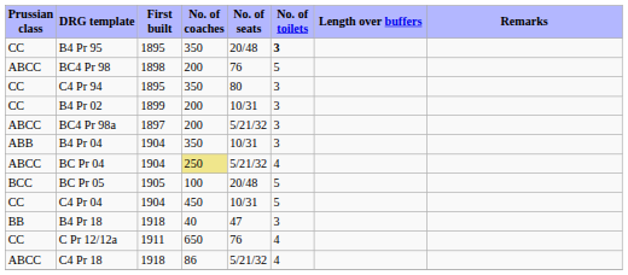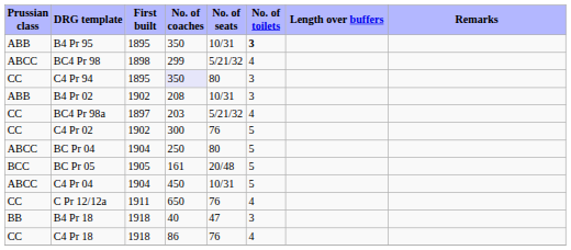 <table class="wikitable">
 <tr>
 <th style="background:#B3B7FF; width:50px;">Prussian class</th>
 <th style="background:#B3B7FF; width:100px;">DRG template</th>
 <th style="background:#B3B7FF; width:50px;">First built</th>
 <th style="background:#B3B7FF; width:50px;">No. of coaches</th>
 <th style="background:#B3B7FF; width:50px;">No. of seats</th>
 <th style="background:#B3B7FF; width:50px;">No. of <a href='#'>toilets</a></th>
 <th style="background:#B3B7FF; width:140px;">Length over <a href='#'>buffers</a></th>
 <th style="background:#B3B7FF; width:250px;">Remarks</th>
 </tr>
 <tr>
-<td>CC</td>
+<td>ABB</td>
 <td>B4 Pr 95</td>
 <td>1895</td>
 <td>350</td>
-<td>20/48</td>
+<td>10/31</td>
 <td><strong>3</strong></td>
 <td></td>
 <td></td>
 </tr>
 <tr>
 <td>ABCC</td>
 <td>BC4 Pr 98</td>
 <td>1898</td>
-<td>200</td>
-<td>76</td>
-<td>5</td>
+<td>299</td>
+<td>5/21/32</td>
+<td>4</td>
 <td></td>
 <td></td>
 </tr>
 <tr>
 <td>CC</td>
 <td>C4 Pr 94</td>
 <td>1895</td>
-<td>350</td>
+<td style="background: lavender;">350</td>
 <td>80</td>
 <td>3</td>
 <td></td>
 <td></td>
 </tr>
 <tr>
-<td>CC</td>
+<td>ABB</td>
 <td>B4 Pr 02</td>
-<td>1899</td>
-<td>200</td>
+<td>1902</td>
+<td>208</td>
 <td>10/31</td>
 <td>3</td>
 <td></td>
 <td></td>
 </tr>
 <tr>
-<td>ABCC</td>
+<td>CC</td>
 <td>BC4 Pr 98a</td>
 <td>1897</td>
-<td>200</td>
+<td>203</td>
 <td>5/21/32</td>
-<td>3</td>
+<td>4</td>
 <td></td>
 <td></td>
 </tr>
 <tr>
-<td>ABB</td>
-<td>B4 Pr 04</td>
-<td>1904</td>
-<td>350</td>
-<td>10/31</td>
-<td>3</td>
+<td>CC</td>
+<td>C4 Pr 02</td>
+<td>1902</td>
+<td>300</td>
+<td>76</td>
+<td>5</td>
 <td></td>
 <td></td>
 </tr>
 <tr>
 <td>ABCC</td>
 <td>BC Pr 04</td>
 <td>1904</td>
-<td style="background: khaki;">250</td>
-<td>5/21/32</td>
-<td>4</td>
+<td>250</td>
+<td>80</td>
+<td>5</td>
 <td></td>
 <td></td>
 </tr>
 <tr>
 <td>BCC</td>
 <td>BC Pr 05</td>
 <td>1905</td>
-<td>100</td>
+<td>161</td>
 <td>20/48</td>
 <td>5</td>
 <td></td>
 <td></td>
 </tr>
 <tr>
-<td>CC</td>
+<td>ABCC</td>
 <td>C4 Pr 04</td>
 <td>1904</td>
 <td>450</td>
 <td>10/31</td>
 <td>5</td>
+<td></td>
+<td></td>
+</tr>
+<tr>
+<td>CC</td>
+<td>C Pr 12/12a</td>
+<td>1911</td>
+<td>650</td>
+<td>76</td>
+<td>4</td>
 <td></td>
 <td></td>
 </tr>
 <tr>
 <td>BB</td>
 <td>B4 Pr 18</td>
 <td>1918</td>
 <td>40</td>
 <td>47</td>
 <td>3</td>
 <td></td>
 <td></td>
 </tr>
 <tr>
 <td>CC</td>
-<td>C Pr 12/12a</td>
-<td>1911</td>
-<td>650</td>
-<td>76</td>
-<td>4</td>
-<td></td>
-<td></td>
-</tr>
-<tr>
-<td>ABCC</td>
 <td>C4 Pr 18</td>
 <td>1918</td>
 <td>86</td>
-<td>5/21/32</td>
+<td>76</td>
 <td>4</td>
 <td></td>
 <td></td>
 </tr>
 <tr>
 </tr>
 </table>
